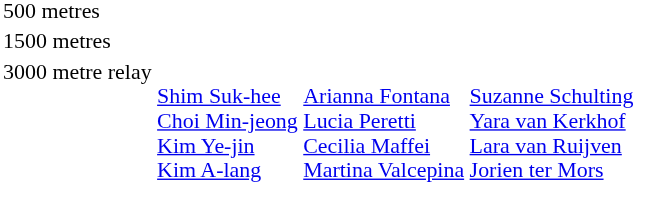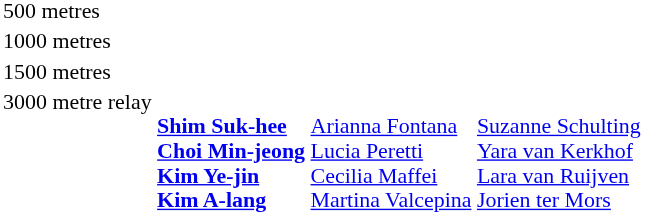 <table>
 <tr>
 <td>500 metres <br></td>
+<td></td>
+<td></td>
+<td></td>
+</tr>
+<tr>
+<td>1000 metres <br></td>
 <td></td>
 <td></td>
 <td></td>
 </tr>
 <tr>
 <td>1500 metres <br></td>
 <td></td>
 <td></td>
 <td></td>
 </tr>
 <tr valign="top">
 <td>3000 metre relay <br></td>
-<td><br><a href='#'>Shim Suk-hee</a><br><a href='#'>Choi Min-jeong</a><br><a href='#'>Kim Ye-jin</a><br><a href='#'>Kim A-lang</a></td>
+<td><strong><br><a href='#'>Shim Suk-hee</a><br><a href='#'>Choi Min-jeong</a><br><a href='#'>Kim Ye-jin</a><br><a href='#'>Kim A-lang</a></strong></td>
 <td><br><a href='#'>Arianna Fontana</a><br><a href='#'>Lucia Peretti</a><br><a href='#'>Cecilia Maffei</a><br><a href='#'>Martina Valcepina</a></td>
 <td><br><a href='#'>Suzanne Schulting</a><br><a href='#'>Yara van Kerkhof</a><br><a href='#'>Lara van Ruijven</a><br><a href='#'>Jorien ter Mors</a></td>
 </tr>
 </table>
